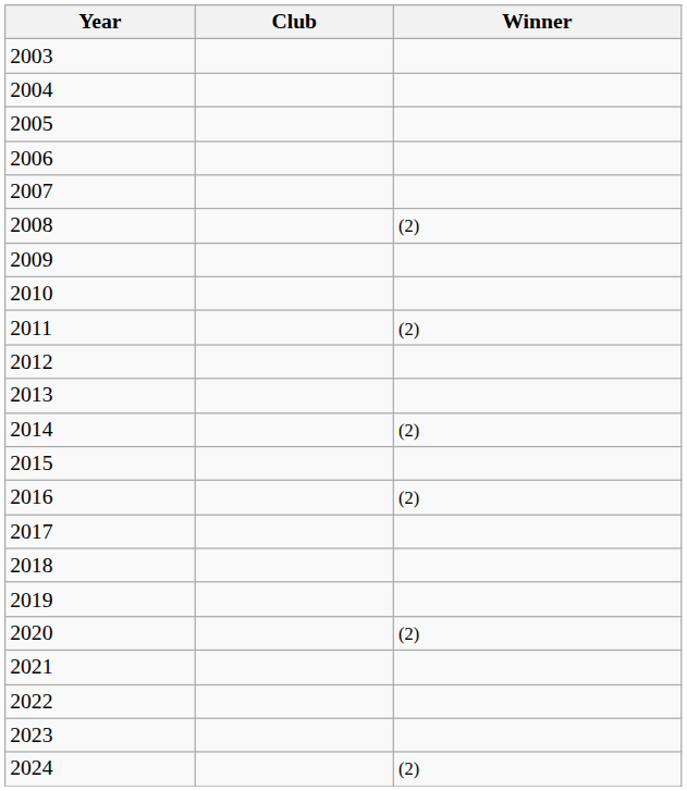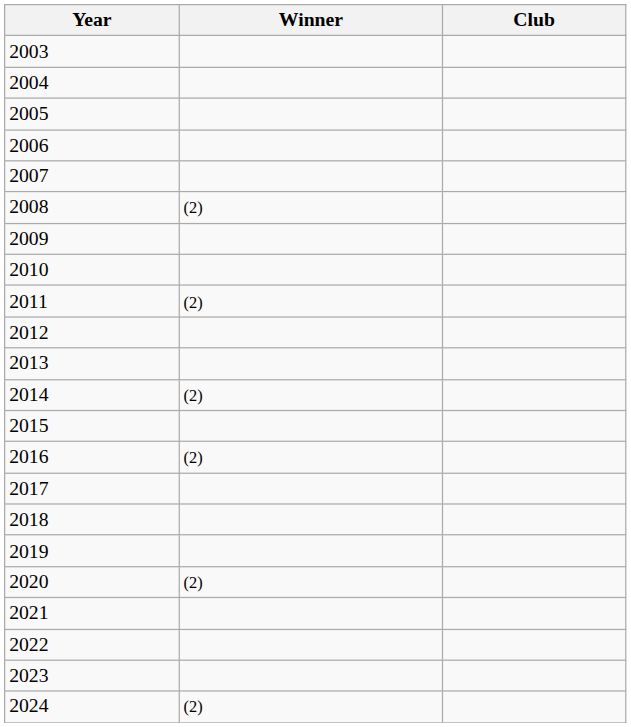 <table class="wikitable sortable" width="40%">
 <tr bgcolor="#efefef">
 <th>Year</th>
+<th>Winner</th>
 <th>Club</th>
-<th>Winner</th>
 </tr>
 <tr>
 <td>2003</td>
 <td></td>
 <td></td>
 </tr>
 <tr>
 <td>2004</td>
 <td></td>
 <td></td>
 </tr>
 <tr>
 <td>2005</td>
 <td></td>
 <td></td>
 </tr>
 <tr>
 <td>2006</td>
 <td></td>
 <td></td>
 </tr>
 <tr>
 <td>2007</td>
 <td></td>
 <td></td>
 </tr>
 <tr>
 <td>2008</td>
+<td> <small>(2)</small></td>
 <td></td>
-<td> <small>(2)</small></td>
 </tr>
 <tr>
 <td>2009</td>
 <td></td>
 <td></td>
 </tr>
 <tr>
 <td>2010</td>
 <td></td>
 <td></td>
 </tr>
 <tr>
 <td>2011</td>
+<td> <small>(2)</small></td>
 <td></td>
-<td> <small>(2)</small></td>
 </tr>
 <tr>
 <td>2012</td>
 <td></td>
 <td></td>
 </tr>
 <tr>
 <td>2013</td>
 <td></td>
 <td></td>
 </tr>
 <tr>
 <td>2014</td>
+<td> <small>(2)</small></td>
 <td></td>
-<td> <small>(2)</small></td>
 </tr>
 <tr>
 <td>2015</td>
 <td></td>
 <td></td>
 </tr>
 <tr>
 <td>2016</td>
+<td> <small>(2)</small></td>
 <td></td>
-<td> <small>(2)</small></td>
 </tr>
 <tr>
 <td>2017</td>
 <td></td>
 <td></td>
 </tr>
 <tr>
 <td>2018</td>
 <td></td>
 <td></td>
 </tr>
 <tr>
 <td>2019</td>
 <td></td>
 <td></td>
 </tr>
 <tr>
 <td>2020</td>
+<td> <small>(2)</small></td>
 <td></td>
-<td> <small>(2)</small></td>
 </tr>
 <tr>
 <td>2021</td>
 <td></td>
 <td></td>
 </tr>
 <tr>
 <td>2022</td>
 <td></td>
 <td></td>
 </tr>
 <tr>
 <td>2023</td>
 <td></td>
 <td></td>
 </tr>
 <tr>
 <td>2024</td>
+<td> <small>(2)</small></td>
 <td></td>
-<td> <small>(2)</small></td>
 </tr>
 </table>
